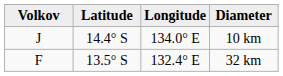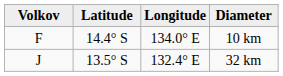 <table class="wikitable">
 <tr>
 <th width="25%" style="background:#eeeeee;">Volkov</th>
 <th width="25%" style="background:#eeeeee;">Latitude</th>
 <th width="25%" style="background:#eeeeee;">Longitude</th>
 <th width="25%" style="background:#eeeeee;">Diameter</th>
 </tr>
 <tr>
-<td align="center">J</td>
+<td align="center">F</td>
 <td align="center">14.4° S</td>
 <td align="center">134.0° E</td>
 <td align="center">10 km</td>
 </tr>
 <tr>
-<td align="center">F</td>
+<td align="center">J</td>
 <td align="center">13.5° S</td>
 <td align="center">132.4° E</td>
 <td align="center">32 km</td>
 </tr>
 </table>
